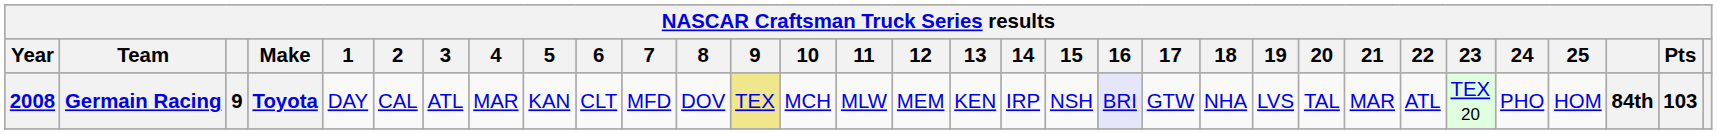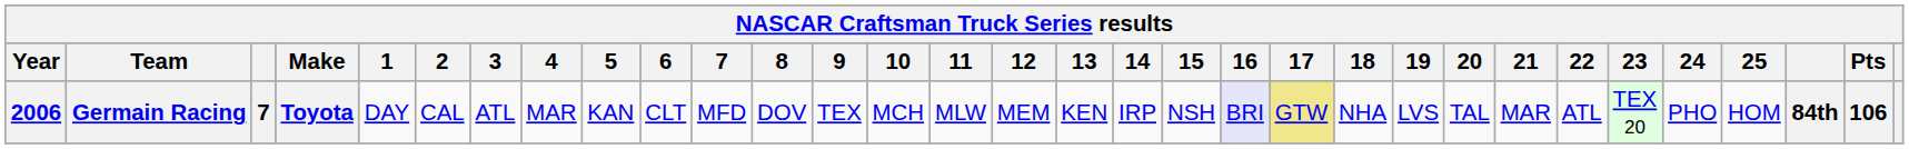 <table class="wikitable" style="text-align:center; font-size:75%">
 <tr>
 <th colspan=45><a href='#'>NASCAR Craftsman Truck Series</a> results</th>
 </tr>
 <tr>
 <th scope="col">Year</th>
 <th scope="col">Team</th>
 <th scope="col"></th>
 <th scope="col">Make</th>
 <th scope="col">1</th>
 <th scope="col">2</th>
 <th scope="col">3</th>
 <th scope="col">4</th>
 <th scope="col">5</th>
 <th scope="col">6</th>
 <th scope="col">7</th>
 <th scope="col">8</th>
 <th scope="col">9</th>
 <th scope="col">10</th>
 <th scope="col">11</th>
 <th scope="col">12</th>
 <th scope="col">13</th>
 <th scope="col">14</th>
 <th scope="col">15</th>
 <th scope="col">16</th>
 <th scope="col">17</th>
 <th scope="col">18</th>
 <th scope="col">19</th>
 <th scope="col">20</th>
 <th scope="col">21</th>
 <th scope="col">22</th>
 <th scope="col">23</th>
 <th scope="col">24</th>
 <th scope="col">25</th>
 <th scope="col"></th>
 <th scope="col">Pts</th>
 <th scope="col"></th>
 </tr>
 <tr>
-<th><a href='#'>2008</a></th>
+<th><a href='#'>2006</a></th>
 <th><a href='#'>Germain Racing</a></th>
-<th>9</th>
+<th>7</th>
 <th><a href='#'>Toyota</a></th>
 <td><a href='#'>DAY</a></td>
 <td><a href='#'>CAL</a></td>
 <td><a href='#'>ATL</a></td>
 <td><a href='#'>MAR</a></td>
 <td><a href='#'>KAN</a></td>
 <td><a href='#'>CLT</a></td>
 <td><a href='#'>MFD</a></td>
 <td><a href='#'>DOV</a></td>
-<td style="background: khaki;"><a href='#'>TEX</a></td>
+<td><a href='#'>TEX</a></td>
 <td><a href='#'>MCH</a></td>
 <td><a href='#'>MLW</a></td>
 <td><a href='#'>MEM</a></td>
 <td><a href='#'>KEN</a></td>
 <td><a href='#'>IRP</a></td>
 <td><a href='#'>NSH</a></td>
 <td style="background: lavender;"><a href='#'>BRI</a></td>
-<td><a href='#'>GTW</a></td>
+<td style="background: khaki;"><a href='#'>GTW</a></td>
 <td><a href='#'>NHA</a></td>
 <td><a href='#'>LVS</a></td>
 <td><a href='#'>TAL</a></td>
 <td><a href='#'>MAR</a></td>
 <td><a href='#'>ATL</a></td>
 <td style="background:#DFFFDF;"><a href='#'>TEX</a><br><small>20</small></td>
 <td><a href='#'>PHO</a></td>
 <td><a href='#'>HOM</a></td>
 <th>84th</th>
-<th>103</th>
+<th>106</th>
 <th></th>
 </tr>
 </table>
